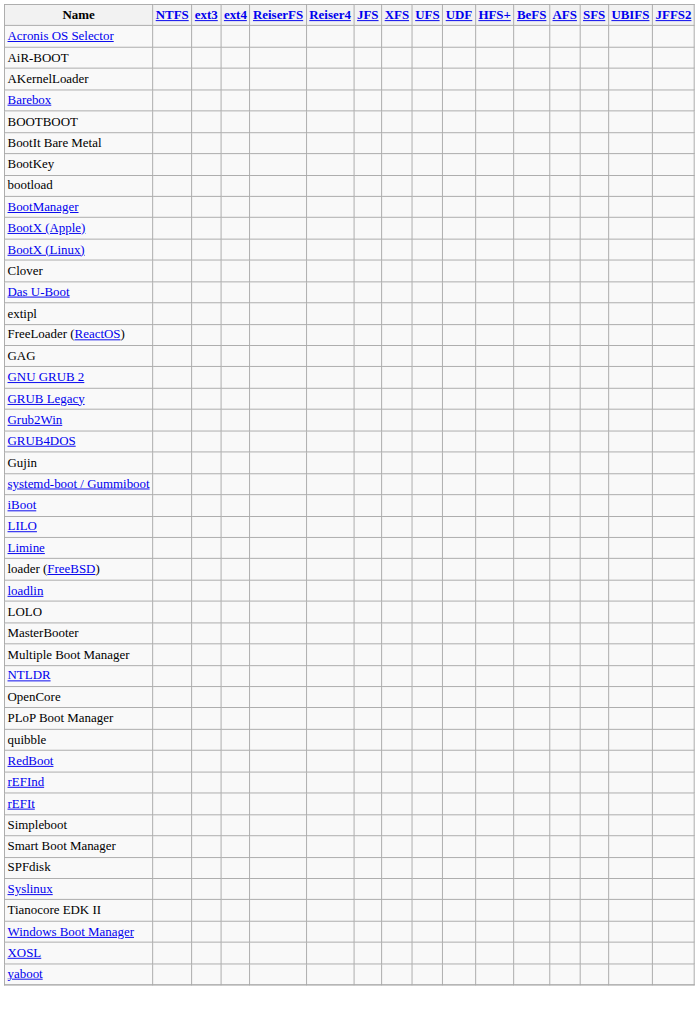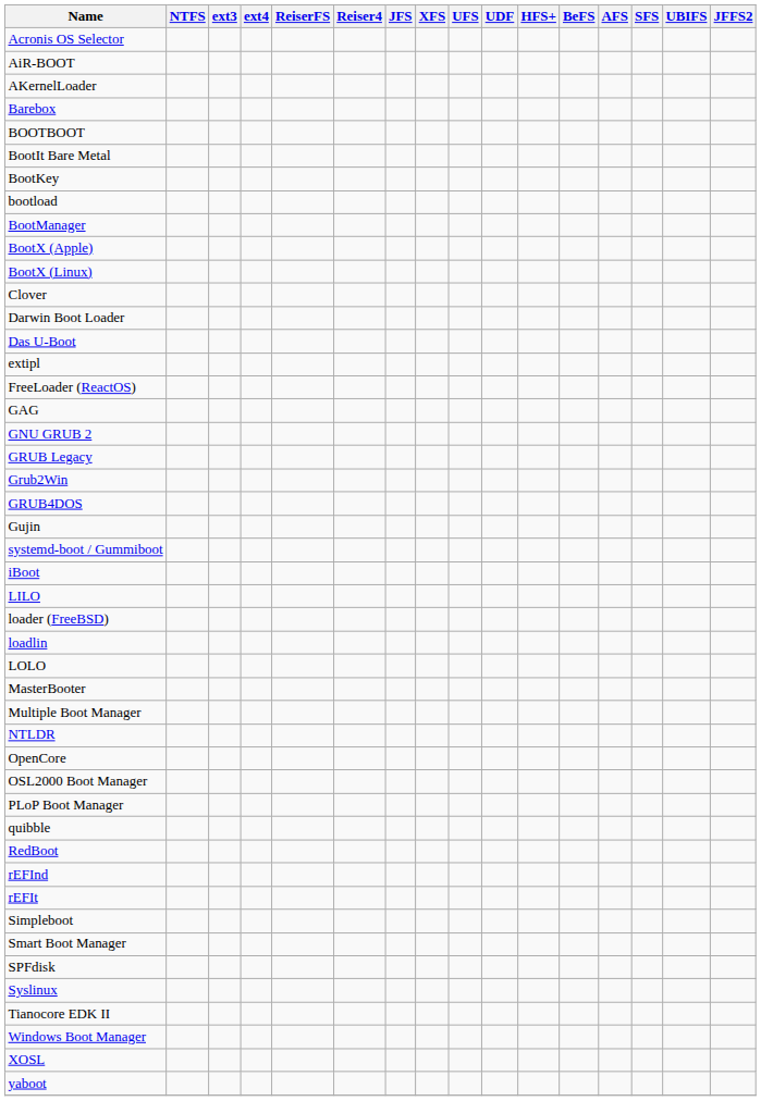 <table class="sortable wikitable" style="font-size: 85%">
 <tr>
 <th>Name</th>
 <th><a href='#'>NTFS</a></th>
 <th><a href='#'>ext3</a></th>
 <th><a href='#'>ext4</a></th>
 <th><a href='#'>ReiserFS</a></th>
 <th><a href='#'>Reiser4</a></th>
 <th><a href='#'>JFS</a></th>
 <th><a href='#'>XFS</a></th>
 <th><a href='#'>UFS</a></th>
 <th><a href='#'>UDF</a></th>
 <th><a href='#'>HFS+</a></th>
 <th><a href='#'>BeFS</a></th>
 <th><a href='#'>AFS</a></th>
 <th><a href='#'>SFS</a></th>
 <th><a href='#'>UBIFS</a></th>
 <th><a href='#'>JFFS2</a></th>
 </tr>
 <tr>
 <td><a href='#'>Acronis OS Selector</a></td>
 <td></td>
 <td></td>
 <td></td>
 <td></td>
 <td></td>
 <td></td>
 <td></td>
 <td></td>
 <td></td>
 <td></td>
 <td></td>
 <td></td>
 <td></td>
 <td></td>
 <td></td>
 </tr>
 <tr>
 <td>AiR-BOOT</td>
 <td></td>
 <td></td>
 <td></td>
 <td></td>
 <td></td>
 <td></td>
 <td></td>
 <td></td>
 <td></td>
 <td></td>
 <td></td>
 <td></td>
 <td></td>
 <td></td>
 <td></td>
 </tr>
 <tr>
 <td>AKernelLoader</td>
 <td></td>
 <td></td>
 <td></td>
 <td></td>
 <td></td>
 <td></td>
 <td></td>
 <td></td>
 <td></td>
 <td></td>
 <td></td>
 <td></td>
 <td></td>
 <td></td>
 <td></td>
 </tr>
 <tr>
 <td><a href='#'>Barebox</a></td>
 <td></td>
 <td></td>
 <td></td>
 <td></td>
 <td></td>
 <td></td>
 <td></td>
 <td></td>
 <td></td>
 <td></td>
 <td></td>
 <td></td>
 <td></td>
 <td></td>
 <td></td>
 </tr>
 <tr>
 <td>BOOTBOOT</td>
 <td></td>
 <td></td>
 <td></td>
 <td></td>
 <td></td>
 <td></td>
 <td></td>
 <td></td>
 <td></td>
 <td></td>
 <td></td>
 <td></td>
 <td></td>
 <td></td>
 <td></td>
 </tr>
 <tr>
 <td>BootIt Bare Metal</td>
 <td></td>
 <td></td>
 <td></td>
 <td></td>
 <td></td>
 <td></td>
 <td></td>
 <td></td>
 <td></td>
 <td></td>
 <td></td>
 <td></td>
 <td></td>
 <td></td>
 <td></td>
 </tr>
 <tr>
 <td>BootKey</td>
 <td></td>
 <td></td>
 <td></td>
 <td></td>
 <td></td>
 <td></td>
 <td></td>
 <td></td>
 <td></td>
 <td></td>
 <td></td>
 <td></td>
 <td></td>
 <td></td>
 <td></td>
 </tr>
 <tr>
 <td>bootload</td>
 <td></td>
 <td></td>
 <td></td>
 <td></td>
 <td></td>
 <td></td>
 <td></td>
 <td></td>
 <td></td>
 <td></td>
 <td></td>
 <td></td>
 <td></td>
 <td></td>
 <td></td>
 </tr>
 <tr>
 <td><a href='#'>BootManager</a></td>
 <td></td>
 <td></td>
 <td></td>
 <td></td>
 <td></td>
 <td></td>
 <td></td>
 <td></td>
 <td></td>
 <td></td>
 <td></td>
 <td></td>
 <td></td>
 <td></td>
 <td></td>
 </tr>
 <tr>
 <td><a href='#'>BootX (Apple)</a></td>
 <td></td>
 <td></td>
 <td></td>
 <td></td>
 <td></td>
 <td></td>
 <td></td>
 <td></td>
 <td></td>
 <td></td>
 <td></td>
 <td></td>
 <td></td>
 <td></td>
 <td></td>
 </tr>
 <tr>
 <td><a href='#'>BootX (Linux)</a></td>
 <td></td>
 <td></td>
 <td></td>
 <td></td>
 <td></td>
 <td></td>
 <td></td>
 <td></td>
 <td></td>
 <td></td>
 <td></td>
 <td></td>
 <td></td>
 <td></td>
 <td></td>
 </tr>
 <tr>
 <td>Clover</td>
 <td></td>
 <td></td>
 <td></td>
 <td></td>
 <td></td>
 <td></td>
 <td></td>
 <td></td>
 <td></td>
 <td></td>
 <td></td>
 <td></td>
 <td></td>
 <td></td>
 <td></td>
 </tr>
 <tr>
+<td>Darwin Boot Loader</td>
+<td></td>
+<td></td>
+<td></td>
+<td></td>
+<td></td>
+<td></td>
+<td></td>
+<td></td>
+<td></td>
+<td></td>
+<td></td>
+<td></td>
+<td></td>
+<td></td>
+<td></td>
+</tr>
+<tr>
 <td><a href='#'>Das U-Boot</a></td>
 <td></td>
 <td></td>
 <td></td>
 <td></td>
 <td></td>
 <td></td>
 <td></td>
 <td></td>
 <td></td>
 <td></td>
 <td></td>
 <td></td>
 <td></td>
 <td></td>
 <td></td>
 </tr>
 <tr>
 <td>extipl</td>
 <td></td>
 <td></td>
 <td></td>
 <td></td>
 <td></td>
 <td></td>
 <td></td>
 <td></td>
 <td></td>
 <td></td>
 <td></td>
 <td></td>
 <td></td>
 <td></td>
 <td></td>
 </tr>
 <tr>
 <td>FreeLoader (<a href='#'>ReactOS</a>)</td>
 <td></td>
 <td></td>
 <td></td>
 <td></td>
 <td></td>
 <td></td>
 <td></td>
 <td></td>
 <td></td>
 <td></td>
 <td></td>
 <td></td>
 <td></td>
 <td></td>
 <td></td>
 </tr>
 <tr>
 <td>GAG</td>
 <td></td>
 <td></td>
 <td></td>
 <td></td>
 <td></td>
 <td></td>
 <td></td>
 <td></td>
 <td></td>
 <td></td>
 <td></td>
 <td></td>
 <td></td>
 <td></td>
 <td></td>
 </tr>
 <tr>
 <td><a href='#'>GNU GRUB 2</a></td>
 <td></td>
 <td></td>
 <td></td>
 <td></td>
 <td></td>
 <td></td>
 <td></td>
 <td></td>
 <td></td>
 <td></td>
 <td></td>
 <td></td>
 <td></td>
 <td></td>
 <td></td>
 </tr>
 <tr>
 <td><a href='#'>GRUB Legacy</a></td>
 <td></td>
 <td></td>
 <td></td>
 <td></td>
 <td></td>
 <td></td>
 <td></td>
 <td></td>
 <td></td>
 <td></td>
 <td></td>
 <td></td>
 <td></td>
 <td></td>
 <td></td>
 </tr>
 <tr>
 <td><a href='#'>Grub2Win</a></td>
 <td></td>
 <td></td>
 <td></td>
 <td></td>
 <td></td>
 <td></td>
 <td></td>
 <td></td>
 <td></td>
 <td></td>
 <td></td>
 <td></td>
 <td></td>
 <td></td>
 <td></td>
 </tr>
 <tr>
 <td><a href='#'>GRUB4DOS</a></td>
 <td></td>
 <td></td>
 <td></td>
 <td></td>
 <td></td>
 <td></td>
 <td></td>
 <td></td>
 <td></td>
 <td></td>
 <td></td>
 <td></td>
 <td></td>
 <td></td>
 <td></td>
 </tr>
 <tr>
 <td>Gujin</td>
 <td></td>
 <td></td>
 <td></td>
 <td></td>
 <td></td>
 <td></td>
 <td></td>
 <td></td>
 <td></td>
 <td></td>
 <td></td>
 <td></td>
 <td></td>
 <td></td>
 <td></td>
 </tr>
 <tr>
 <td><a href='#'>systemd-boot / Gummiboot</a></td>
 <td></td>
 <td></td>
 <td></td>
 <td></td>
 <td></td>
 <td></td>
 <td></td>
 <td></td>
 <td></td>
 <td></td>
 <td></td>
 <td></td>
 <td></td>
 <td></td>
 <td></td>
 </tr>
 <tr>
 <td><a href='#'>iBoot</a></td>
 <td></td>
 <td></td>
 <td></td>
 <td></td>
 <td></td>
 <td></td>
 <td></td>
 <td></td>
 <td></td>
 <td></td>
 <td></td>
 <td></td>
 <td></td>
 <td></td>
 <td></td>
 </tr>
 <tr>
 <td><a href='#'>LILO</a></td>
 <td></td>
 <td></td>
 <td></td>
 <td></td>
 <td></td>
 <td></td>
 <td></td>
 <td></td>
 <td></td>
 <td></td>
 <td></td>
 <td></td>
 <td></td>
 <td></td>
 <td></td>
 </tr>
 <tr>
-<td><a href='#'>Limine</a></td>
-<td></td>
-<td></td>
-<td></td>
-<td></td>
-<td></td>
-<td></td>
-<td></td>
-<td></td>
-<td></td>
-<td></td>
-<td></td>
-<td></td>
-<td></td>
-<td></td>
-<td></td>
-</tr>
-<tr>
 <td>loader (<a href='#'>FreeBSD</a>)</td>
 <td></td>
 <td></td>
 <td></td>
 <td></td>
 <td></td>
 <td></td>
 <td></td>
 <td></td>
 <td></td>
 <td></td>
 <td></td>
 <td></td>
 <td></td>
 <td></td>
 <td></td>
 </tr>
 <tr>
 <td><a href='#'>loadlin</a></td>
 <td></td>
 <td></td>
 <td></td>
 <td></td>
 <td></td>
 <td></td>
 <td></td>
 <td></td>
 <td></td>
 <td></td>
 <td></td>
 <td></td>
 <td></td>
 <td></td>
 <td></td>
 </tr>
 <tr>
 <td>LOLO</td>
 <td></td>
 <td></td>
 <td></td>
 <td></td>
 <td></td>
 <td></td>
 <td></td>
 <td></td>
 <td></td>
 <td></td>
 <td></td>
 <td></td>
 <td></td>
 <td></td>
 <td></td>
 </tr>
 <tr>
 <td>MasterBooter</td>
 <td></td>
 <td></td>
 <td></td>
 <td></td>
 <td></td>
 <td></td>
 <td></td>
 <td></td>
 <td></td>
 <td></td>
 <td></td>
 <td></td>
 <td></td>
 <td></td>
 <td></td>
 </tr>
 <tr>
 <td>Multiple Boot Manager</td>
 <td></td>
 <td></td>
 <td></td>
 <td></td>
 <td></td>
 <td></td>
 <td></td>
 <td></td>
 <td></td>
 <td></td>
 <td></td>
 <td></td>
 <td></td>
 <td></td>
 <td></td>
 </tr>
 <tr>
 <td><a href='#'>NTLDR</a></td>
 <td></td>
 <td></td>
 <td></td>
 <td></td>
 <td></td>
 <td></td>
 <td></td>
 <td></td>
 <td></td>
 <td></td>
 <td></td>
 <td></td>
 <td></td>
 <td></td>
 <td></td>
 </tr>
 <tr>
 <td>OpenCore</td>
+<td></td>
+<td></td>
+<td></td>
+<td></td>
+<td></td>
+<td></td>
+<td></td>
+<td></td>
+<td></td>
+<td></td>
+<td></td>
+<td></td>
+<td></td>
+<td></td>
+<td></td>
+</tr>
+<tr>
+<td>OSL2000 Boot Manager</td>
 <td></td>
 <td></td>
 <td></td>
 <td></td>
 <td></td>
 <td></td>
 <td></td>
 <td></td>
 <td></td>
 <td></td>
 <td></td>
 <td></td>
 <td></td>
 <td></td>
 <td></td>
 </tr>
 <tr>
 <td>PLoP Boot Manager</td>
 <td></td>
 <td></td>
 <td></td>
 <td></td>
 <td></td>
 <td></td>
 <td></td>
 <td></td>
 <td></td>
 <td></td>
 <td></td>
 <td></td>
 <td></td>
 <td></td>
 <td></td>
 </tr>
 <tr>
 <td>quibble</td>
 <td></td>
 <td></td>
 <td></td>
 <td></td>
 <td></td>
 <td></td>
 <td></td>
 <td></td>
 <td></td>
 <td></td>
 <td></td>
 <td></td>
 <td></td>
 <td></td>
 <td></td>
 </tr>
 <tr>
 <td><a href='#'>RedBoot</a></td>
 <td></td>
 <td></td>
 <td></td>
 <td></td>
 <td></td>
 <td></td>
 <td></td>
 <td></td>
 <td></td>
 <td></td>
 <td></td>
 <td></td>
 <td></td>
 <td></td>
 <td></td>
 </tr>
 <tr>
 <td><a href='#'>rEFInd</a></td>
 <td></td>
 <td></td>
 <td></td>
 <td></td>
 <td></td>
 <td></td>
 <td></td>
 <td></td>
 <td></td>
 <td></td>
 <td></td>
 <td></td>
 <td></td>
 <td></td>
 <td></td>
 </tr>
 <tr>
 <td><a href='#'>rEFIt</a></td>
 <td></td>
 <td></td>
 <td></td>
 <td></td>
 <td></td>
 <td></td>
 <td></td>
 <td></td>
 <td></td>
 <td></td>
 <td></td>
 <td></td>
 <td></td>
 <td></td>
 <td></td>
 </tr>
 <tr>
 <td>Simpleboot</td>
 <td></td>
 <td></td>
 <td></td>
 <td></td>
 <td></td>
 <td></td>
 <td></td>
 <td></td>
 <td></td>
 <td></td>
 <td></td>
 <td></td>
 <td></td>
 <td></td>
 <td></td>
 </tr>
 <tr>
 <td>Smart Boot Manager</td>
 <td></td>
 <td></td>
 <td></td>
 <td></td>
 <td></td>
 <td></td>
 <td></td>
 <td></td>
 <td></td>
 <td></td>
 <td></td>
 <td></td>
 <td></td>
 <td></td>
 <td></td>
 </tr>
 <tr>
 <td>SPFdisk</td>
 <td></td>
 <td></td>
 <td></td>
 <td></td>
 <td></td>
 <td></td>
 <td></td>
 <td></td>
 <td></td>
 <td></td>
 <td></td>
 <td></td>
 <td></td>
 <td></td>
 <td></td>
 </tr>
 <tr>
 <td><a href='#'>Syslinux</a></td>
 <td></td>
 <td></td>
 <td></td>
 <td></td>
 <td></td>
 <td></td>
 <td></td>
 <td></td>
 <td></td>
 <td></td>
 <td></td>
 <td></td>
 <td></td>
 <td></td>
 <td></td>
 </tr>
 <tr>
 <td>Tianocore EDK II</td>
 <td></td>
 <td></td>
 <td></td>
 <td></td>
 <td></td>
 <td></td>
 <td></td>
 <td></td>
 <td></td>
 <td></td>
 <td></td>
 <td></td>
 <td></td>
 <td></td>
 <td></td>
 </tr>
 <tr>
 <td><a href='#'>Windows Boot Manager</a></td>
 <td></td>
 <td></td>
 <td></td>
 <td></td>
 <td></td>
 <td></td>
 <td></td>
 <td></td>
 <td></td>
 <td></td>
 <td></td>
 <td></td>
 <td></td>
 <td></td>
 <td></td>
 </tr>
 <tr>
 <td><a href='#'>XOSL</a></td>
 <td></td>
 <td></td>
 <td></td>
 <td></td>
 <td></td>
 <td></td>
 <td></td>
 <td></td>
 <td></td>
 <td></td>
 <td></td>
 <td></td>
 <td></td>
 <td></td>
 <td></td>
 </tr>
 <tr>
 <td><a href='#'>yaboot</a></td>
 <td></td>
 <td></td>
 <td></td>
 <td></td>
 <td></td>
 <td></td>
 <td></td>
 <td></td>
 <td></td>
 <td></td>
 <td></td>
 <td></td>
 <td></td>
 <td></td>
 <td></td>
 </tr>
 <tr>
 </tr>
 </table>
